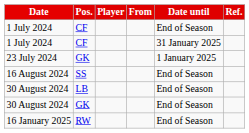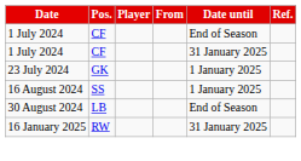 <table class="wikitable plainrowheaders sortable">
 <tr>
 <th style="background:#E50000; color:#FFFFFF;">Date</th>
 <th style="background:#E00000; color:#FFFFFF;">Pos.</th>
 <th style="background:#E00000; color:#FFFFFF;">Player</th>
 <th style="background:#E00000; color:#FFFFFF;">From</th>
 <th style="background:#E00000; color:#FFFFFF;">Date until</th>
 <th style="background:#E00000; color:#FFFFFF;">Ref.</th>
 </tr>
 <tr>
 <td>1 July 2024</td>
 <td><a href='#'>CF</a></td>
 <td></td>
 <td></td>
 <td>End of Season</td>
 <td></td>
 </tr>
 <tr>
 <td>1 July 2024</td>
 <td><a href='#'>CF</a></td>
 <td></td>
 <td></td>
 <td>31 January 2025</td>
 <td></td>
 </tr>
 <tr>
 <td>23 July 2024</td>
 <td><a href='#'>GK</a></td>
 <td></td>
 <td></td>
 <td>1 January 2025</td>
 <td></td>
 </tr>
 <tr>
 <td>16 August 2024</td>
 <td><a href='#'>SS</a></td>
 <td></td>
 <td></td>
-<td>End of Season</td>
+<td>1 January 2025</td>
 <td></td>
 </tr>
 <tr>
 <td>30 August 2024</td>
 <td><a href='#'>LB</a></td>
 <td></td>
 <td></td>
 <td>End of Season</td>
 <td></td>
 </tr>
 <tr>
-<td>30 August 2024</td>
-<td><a href='#'>GK</a></td>
-<td></td>
-<td></td>
-<td>End of Season</td>
-<td></td>
-</tr>
-<tr>
 <td>16 January 2025</td>
 <td><a href='#'>RW</a></td>
 <td></td>
 <td></td>
-<td>End of Season</td>
+<td>31 January 2025</td>
 <td></td>
 </tr>
 </table>
